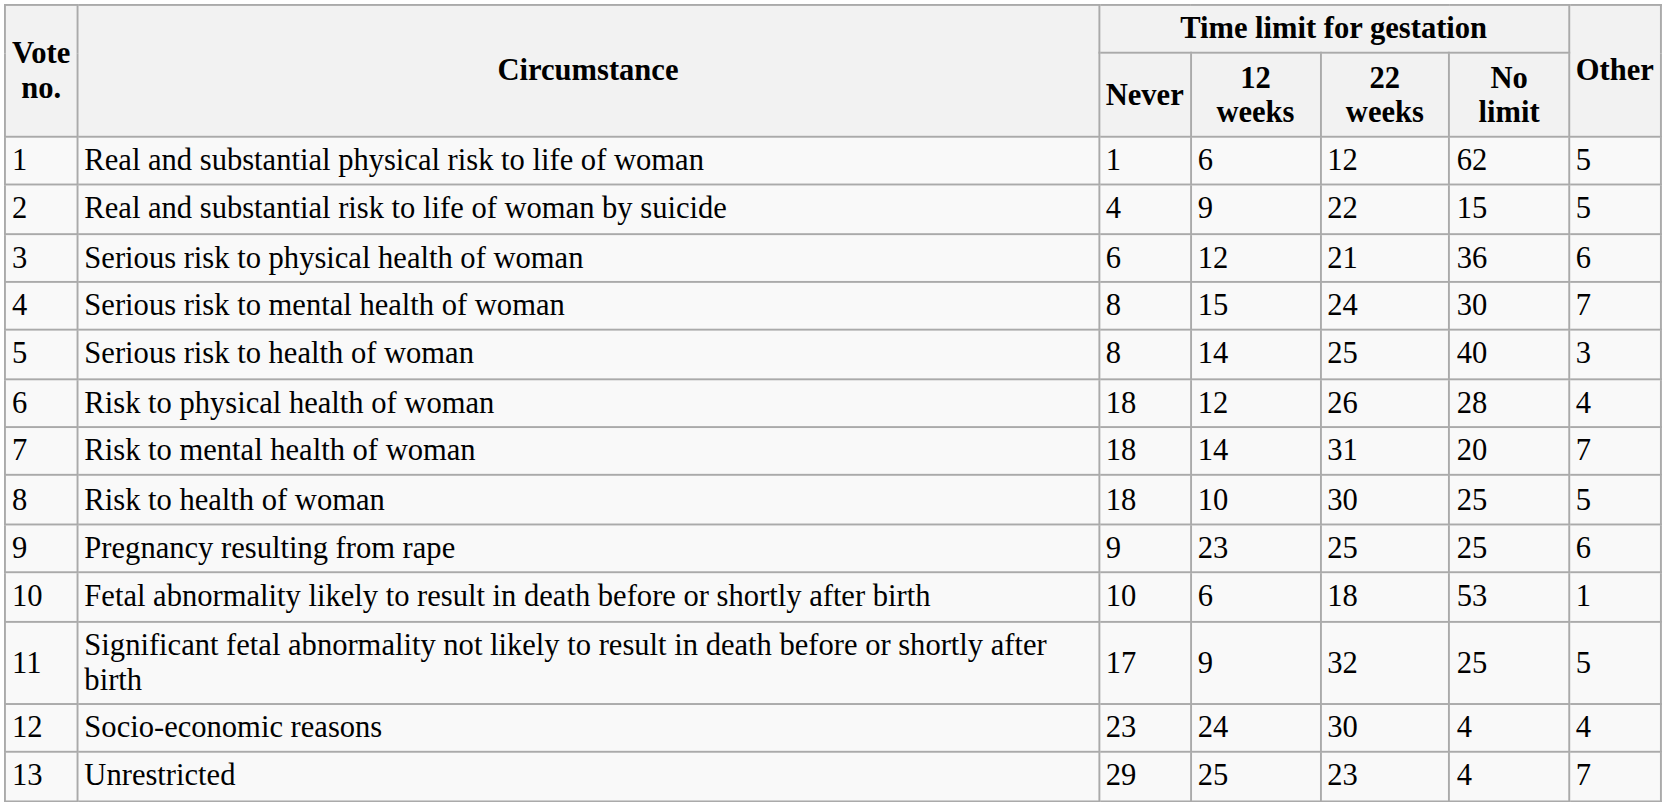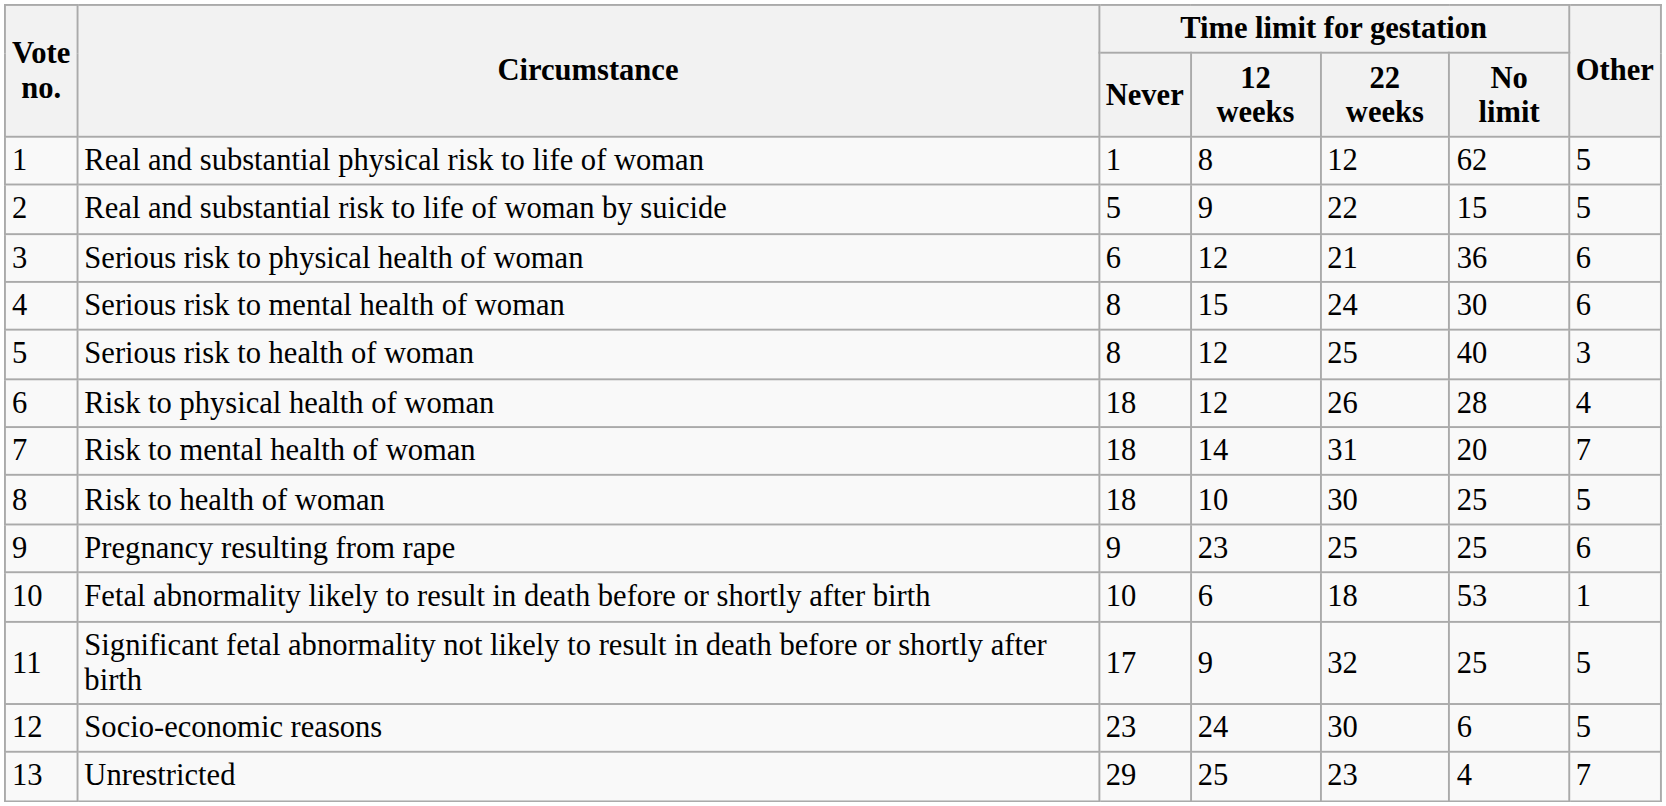 <table class="wikitable sortable">
 <tr>
 <th rowspan="2">Vote<br>no.</th>
 <th rowspan="2">Circumstance</th>
 <th colspan="4">Time limit for gestation</th>
 <th rowspan="2">Other<br></th>
 </tr>
 <tr>
 <th>Never</th>
 <th>12 weeks</th>
 <th>22 weeks</th>
 <th>No limit</th>
 </tr>
 <tr>
 <td>1</td>
 <td>Real and substantial physical risk to life of woman</td>
 <td>1</td>
-<td>6</td>
+<td>8</td>
 <td>12</td>
 <td>62</td>
 <td>5</td>
 </tr>
 <tr>
 <td>2</td>
 <td>Real and substantial risk to life of woman by suicide</td>
-<td>4</td>
+<td>5</td>
 <td>9</td>
 <td>22</td>
 <td>15</td>
 <td>5</td>
 </tr>
 <tr>
 <td>3</td>
 <td>Serious risk to physical health of woman</td>
 <td>6</td>
 <td>12</td>
 <td>21</td>
 <td>36</td>
 <td>6</td>
 </tr>
 <tr>
 <td>4</td>
 <td>Serious risk to mental health of woman</td>
 <td>8</td>
 <td>15</td>
 <td>24</td>
 <td>30</td>
-<td>7</td>
+<td>6</td>
 </tr>
 <tr>
 <td>5</td>
 <td>Serious risk to health of woman</td>
 <td>8</td>
-<td>14</td>
+<td>12</td>
 <td>25</td>
 <td>40</td>
 <td>3</td>
 </tr>
 <tr>
 <td>6</td>
 <td>Risk to physical health of woman</td>
 <td>18</td>
 <td>12</td>
 <td>26</td>
 <td>28</td>
 <td>4</td>
 </tr>
 <tr>
 <td>7</td>
 <td>Risk to mental health of woman</td>
 <td>18</td>
 <td>14</td>
 <td>31</td>
 <td>20</td>
 <td>7</td>
 </tr>
 <tr>
 <td>8</td>
 <td>Risk to health of woman</td>
 <td>18</td>
 <td>10</td>
 <td>30</td>
 <td>25</td>
 <td>5</td>
 </tr>
 <tr>
 <td>9</td>
 <td>Pregnancy resulting from rape</td>
 <td>9</td>
 <td>23</td>
 <td>25</td>
 <td>25</td>
 <td>6</td>
 </tr>
 <tr>
 <td>10</td>
 <td>Fetal abnormality likely to result in death before or shortly after birth</td>
 <td>10</td>
 <td>6</td>
 <td>18</td>
 <td>53</td>
 <td>1</td>
 </tr>
 <tr>
 <td>11</td>
 <td>Significant fetal abnormality not likely to result in death before or shortly after birth</td>
 <td>17</td>
 <td>9</td>
 <td>32</td>
 <td>25</td>
 <td>5</td>
 </tr>
 <tr>
 <td>12</td>
 <td>Socio-economic reasons</td>
 <td>23</td>
 <td>24</td>
 <td>30</td>
-<td>4</td>
-<td>4</td>
+<td>6</td>
+<td>5</td>
 </tr>
 <tr>
 <td>13</td>
 <td>Unrestricted</td>
 <td>29</td>
 <td>25</td>
 <td>23</td>
 <td>4</td>
 <td>7</td>
 </tr>
 </table>
